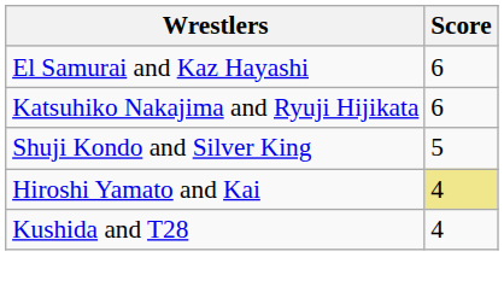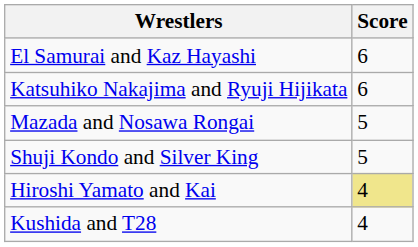 <table class="wikitable" style="margin: 1em auto 1em auto">
 <tr>
 <th>Wrestlers</th>
 <th>Score</th>
 </tr>
 <tr>
 <td><a href='#'>El Samurai</a> and <a href='#'>Kaz Hayashi</a></td>
 <td>6</td>
 </tr>
 <tr>
 <td><a href='#'>Katsuhiko Nakajima</a> and <a href='#'>Ryuji Hijikata</a></td>
 <td>6</td>
 </tr>
 <tr>
+<td><a href='#'>Mazada</a> and <a href='#'>Nosawa Rongai</a><br></td>
+<td>5</td>
+</tr>
+<tr>
 <td><a href='#'>Shuji Kondo</a> and <a href='#'>Silver King</a></td>
 <td>5</td>
 </tr>
 <tr>
 <td><a href='#'>Hiroshi Yamato</a> and <a href='#'>Kai</a><br></td>
 <td style="background: khaki;">4</td>
 </tr>
 <tr>
 <td><a href='#'>Kushida</a> and <a href='#'>T28</a></td>
 <td>4</td>
 </tr>
 </table>
